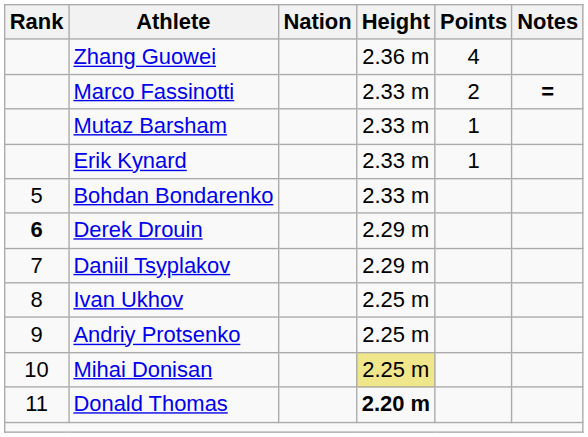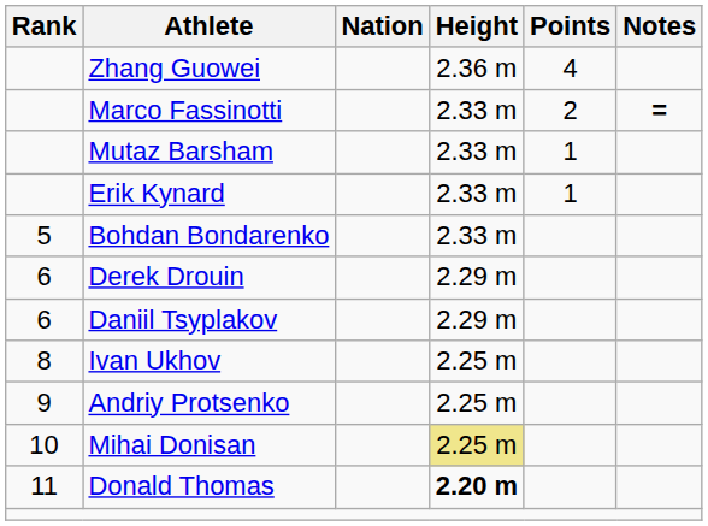 <table class="wikitable sortable" style="text-align:center;">
 <tr>
 <th scope="col" style="width: 10px;">Rank</th>
 <th scope="col">Athlete</th>
 <th scope="col">Nation</th>
 <th scope="col">Height</th>
 <th scope="col">Points</th>
 <th scope="col">Notes</th>
 </tr>
 <tr>
 <td></td>
 <td align="left"><a href='#'>Zhang Guowei</a></td>
 <td align="left"></td>
 <td>2.36 m</td>
 <td>4</td>
 <td></td>
 </tr>
 <tr>
 <td></td>
 <td align="left"><a href='#'>Marco Fassinotti</a></td>
 <td align="left"></td>
 <td>2.33 m</td>
 <td>2</td>
 <td><strong>=</strong></td>
 </tr>
 <tr>
 <td></td>
 <td align="left"><a href='#'>Mutaz Barsham</a></td>
 <td align="left"></td>
 <td>2.33 m</td>
 <td>1</td>
 <td></td>
 </tr>
 <tr>
 <td></td>
 <td align="left"><a href='#'>Erik Kynard</a></td>
 <td align="left"></td>
 <td>2.33 m</td>
 <td>1</td>
 <td></td>
 </tr>
 <tr>
 <td>5</td>
 <td align="left"><a href='#'>Bohdan Bondarenko</a></td>
 <td align="left"></td>
 <td>2.33 m</td>
 <td></td>
 <td></td>
 </tr>
 <tr>
-<td><strong>6</strong></td>
+<td>6</td>
 <td align="left"><a href='#'>Derek Drouin</a></td>
 <td align="left"></td>
 <td>2.29 m</td>
 <td></td>
 <td></td>
 </tr>
 <tr>
-<td>7</td>
+<td>6</td>
 <td align="left"><a href='#'>Daniil Tsyplakov</a></td>
 <td align="left"></td>
 <td>2.29 m</td>
 <td></td>
 <td></td>
 </tr>
 <tr>
 <td>8</td>
 <td align="left"><a href='#'>Ivan Ukhov</a></td>
 <td align="left"></td>
 <td>2.25 m</td>
 <td></td>
 <td></td>
 </tr>
 <tr>
 <td>9</td>
 <td align="left"><a href='#'>Andriy Protsenko</a></td>
 <td align="left"></td>
 <td>2.25 m</td>
 <td></td>
 <td></td>
 </tr>
 <tr>
 <td>10</td>
 <td align="left"><a href='#'>Mihai Donisan</a></td>
 <td align="left"></td>
 <td style="background: khaki;">2.25 m</td>
 <td></td>
 <td></td>
 </tr>
 <tr>
 <td>11</td>
 <td align="left"><a href='#'>Donald Thomas</a></td>
 <td align="left"></td>
 <td><strong>2.20 m</strong></td>
 <td></td>
 <td></td>
 </tr>
 <tr class="sortbottom">
 <td colspan="6"></td>
 </tr>
 </table>
